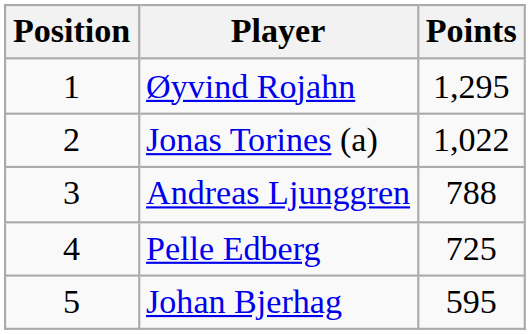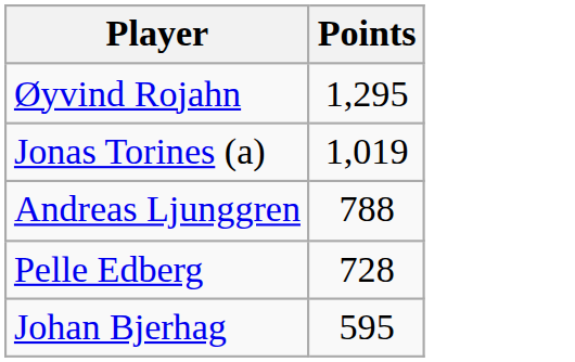 <table class=wikitable>
 <tr>
-<th>Position</th>
 <th>Player</th>
 <th>Points</th>
 </tr>
 <tr>
-<td align=center>1</td>
 <td> <a href='#'>Øyvind Rojahn</a></td>
 <td align=center>1,295</td>
 </tr>
 <tr>
-<td align=center>2</td>
 <td> <a href='#'>Jonas Torines</a> (a)</td>
-<td align=center>1,022</td>
+<td align=center>1,019</td>
 </tr>
 <tr>
-<td align=center>3</td>
 <td> <a href='#'>Andreas Ljunggren</a></td>
 <td align=center>788</td>
 </tr>
 <tr>
-<td align=center>4</td>
 <td> <a href='#'>Pelle Edberg</a></td>
-<td align=center>725</td>
+<td align=center>728</td>
 </tr>
 <tr>
-<td align=center>5</td>
 <td> <a href='#'>Johan Bjerhag</a></td>
 <td align=center>595</td>
 </tr>
 </table>
